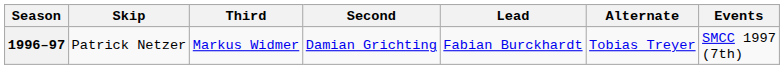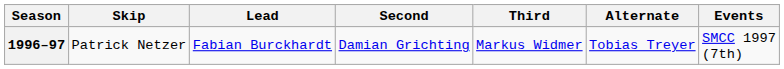 <table class="wikitable">
 <tr>
 <th scope="col">Season</th>
 <th scope="col">Skip</th>
+<th scope="col">Lead</th>
+<th scope="col">Second</th>
 <th scope="col">Third</th>
-<th scope="col">Second</th>
-<th scope="col">Lead</th>
 <th scope="col">Alternate</th>
 <th scope="col">Events</th>
 </tr>
 <tr>
 <th scope="row">1996–97</th>
 <td>Patrick Netzer</td>
+<td><a href='#'>Fabian Burckhardt</a></td>
+<td><a href='#'>Damian Grichting</a></td>
 <td><a href='#'>Markus Widmer</a></td>
-<td><a href='#'>Damian Grichting</a></td>
-<td><a href='#'>Fabian Burckhardt</a></td>
 <td><a href='#'>Tobias Treyer</a></td>
 <td><a href='#'>SMCC</a> 1997 <br> (7th)</td>
 </tr>
 </table>
